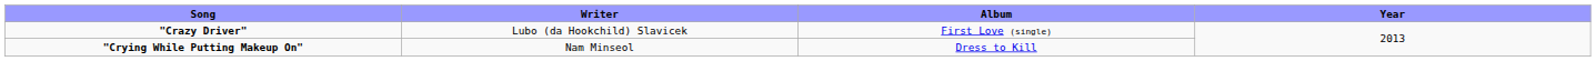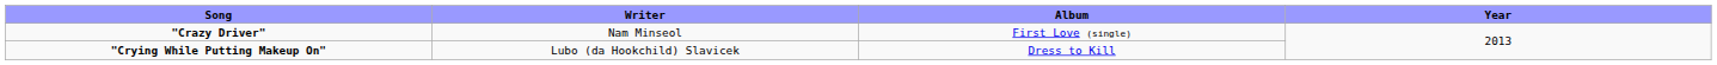 <table class="wikitable" style="margin:0.5em auto; clear:both; text-align:center; width:100%">
 <tr>
 <th width="500" style="background: #99F;">Song</th>
 <th width="500" style="background: #99F;">Writer</th>
 <th width="500" style="background: #99F;">Album</th>
 <th width="500" style="background: #99F;">Year</th>
 </tr>
 <tr>
 <td><strong>"Crazy Driver"</strong></td>
-<td>Lubo (da Hookchild) Slavicek</td>
+<td>Nam Minseol</td>
 <td><a href='#'>First Love</a> <small>(single)</small></td>
 <td rowspan="2">2013</td>
 </tr>
 <tr>
 <td><strong>"Crying While Putting Makeup On"</strong></td>
-<td>Nam Minseol</td>
+<td>Lubo (da Hookchild) Slavicek</td>
 <td><a href='#'>Dress to Kill</a></td>
 </tr>
 </table>
